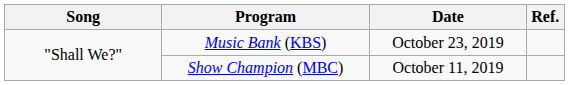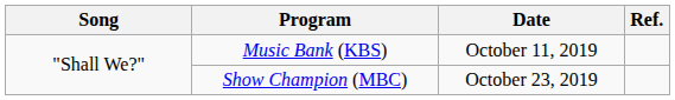 <table class="wikitable" style="text-align:center;">
 <tr>
 <th style="width:150px;">Song</th>
 <th style="width:200px;">Program</th>
 <th style="width:150px;">Date</th>
 <th style="width:30px;">Ref.</th>
 </tr>
 <tr>
 <td rowspan="2">"Shall We?"</td>
 <td rowspan="1"><em><a href='#'>Music Bank</a></em> (<a href='#'>KBS</a>)</td>
-<td>October 23, 2019</td>
+<td>October 11, 2019</td>
 <td></td>
 </tr>
 <tr>
 <td rowspan="1"><em><a href='#'>Show Champion</a></em> (<a href='#'>MBC</a>)</td>
-<td>October 11, 2019</td>
+<td>October 23, 2019</td>
 <td></td>
 </tr>
 </table>
